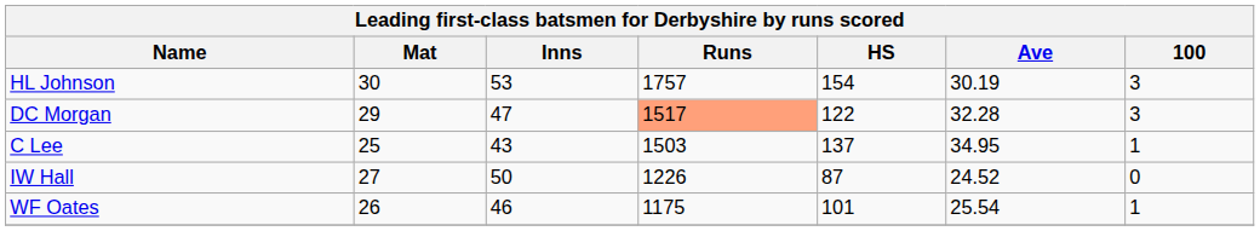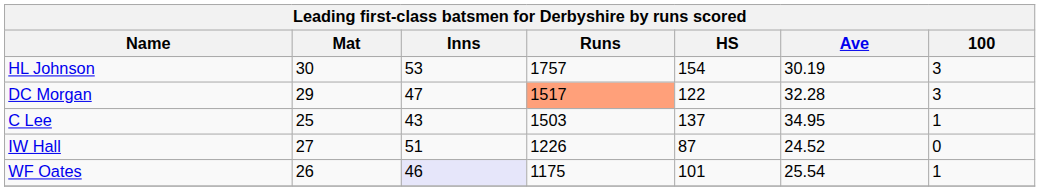 <table class="wikitable" width="80%">
 <tr bgcolor="#efefef">
 <th colspan=7>Leading first-class batsmen for Derbyshire by runs scored</th>
 </tr>
 <tr bgcolor="#efefef">
 <th>Name</th>
 <th>Mat</th>
 <th>Inns</th>
 <th>Runs</th>
 <th>HS</th>
 <th><a href='#'>Ave</a></th>
 <th>100</th>
 </tr>
 <tr>
 <td><a href='#'>HL Johnson</a></td>
 <td>30</td>
 <td>53</td>
 <td>1757</td>
 <td>154</td>
 <td>30.19</td>
 <td>3</td>
 </tr>
 <tr>
 <td><a href='#'>DC Morgan</a></td>
 <td>29</td>
 <td>47</td>
 <td style="background: lightsalmon;">1517</td>
 <td>122</td>
 <td>32.28</td>
 <td>3</td>
 </tr>
 <tr>
 <td><a href='#'>C Lee</a></td>
 <td>25</td>
 <td>43</td>
 <td>1503</td>
 <td>137</td>
 <td>34.95</td>
 <td>1</td>
 </tr>
 <tr>
 <td><a href='#'>IW Hall</a></td>
 <td>27</td>
-<td>50</td>
+<td>51</td>
 <td>1226</td>
 <td>87</td>
 <td>24.52</td>
 <td>0</td>
 </tr>
 <tr>
 <td><a href='#'>WF Oates</a></td>
 <td>26</td>
-<td>46</td>
+<td style="background: lavender;">46</td>
 <td>1175</td>
 <td>101</td>
 <td>25.54</td>
 <td>1</td>
 </tr>
 <tr>
 </tr>
 </table>
